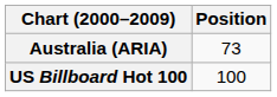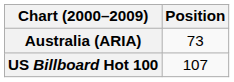 <table class="wikitable sortable plainrowheaders" style="text-align:center">
 <tr>
 <th scope="col">Chart (2000–2009)</th>
 <th scope="col">Position</th>
 </tr>
 <tr>
 <th scope="row">Australia (ARIA)</th>
 <td align="center">73</td>
 </tr>
 <tr>
 <th scope="row">US <em>Billboard</em> Hot 100</th>
-<td>100</td>
+<td>107</td>
 </tr>
 </table>
